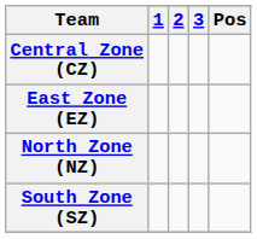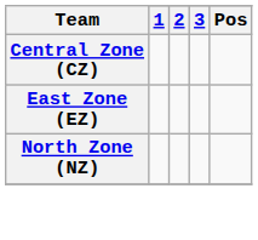 <table class="wikitable" style="font-size:85%; text-align:center;">
 <tr>
 <th style="text-align: center" rowspan=2>Team</th>
 </tr>
 <tr>
 <th><a href='#'>1</a></th>
 <th><a href='#'>2</a></th>
 <th><a href='#'>3</a></th>
 <th>Pos</th>
 </tr>
 <tr>
 <th align="left"><strong><a href='#'>Central Zone</a><br>(CZ)</strong></th>
 <td></td>
 <td></td>
 <td></td>
 <td></td>
 </tr>
 <tr>
 <th align="left"><strong><a href='#'>East Zone</a><br>(EZ)</strong></th>
 <td></td>
 <td></td>
 <td></td>
 <td></td>
 </tr>
 <tr>
 <th align="left"><strong><a href='#'>North Zone</a><br>(NZ)</strong></th>
 <td></td>
 <td></td>
 <td></td>
 <td></td>
 </tr>
 <tr>
-<th align="left"><strong><a href='#'>South Zone</a><br>(SZ)</strong></th>
-<td></td>
-<td></td>
-<td></td>
-<td></td>
-</tr>
-<tr>
 </tr>
 </table>
